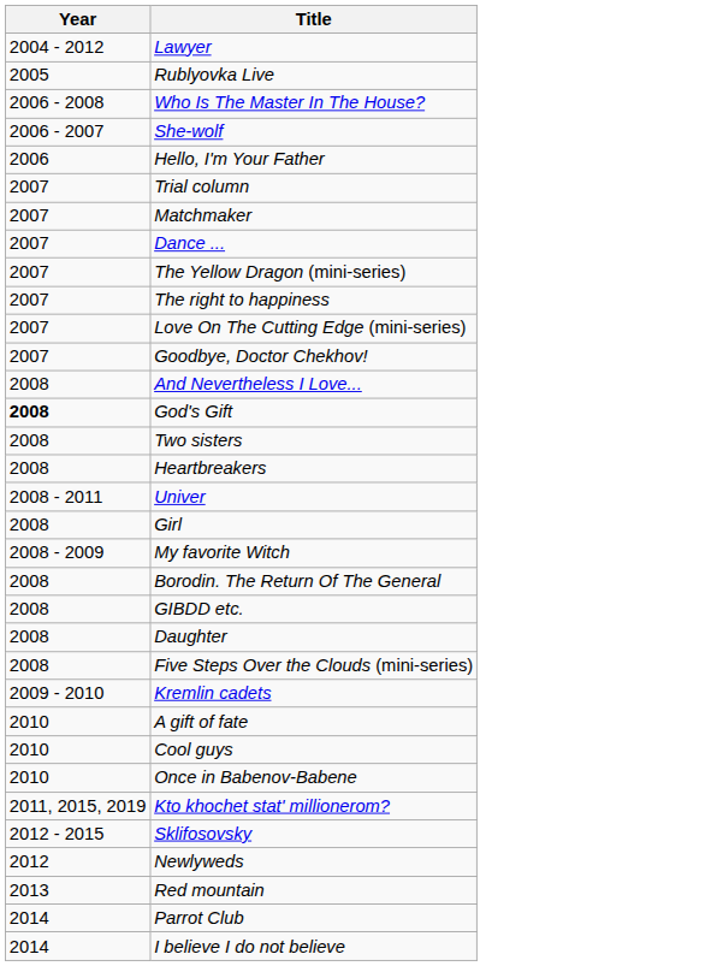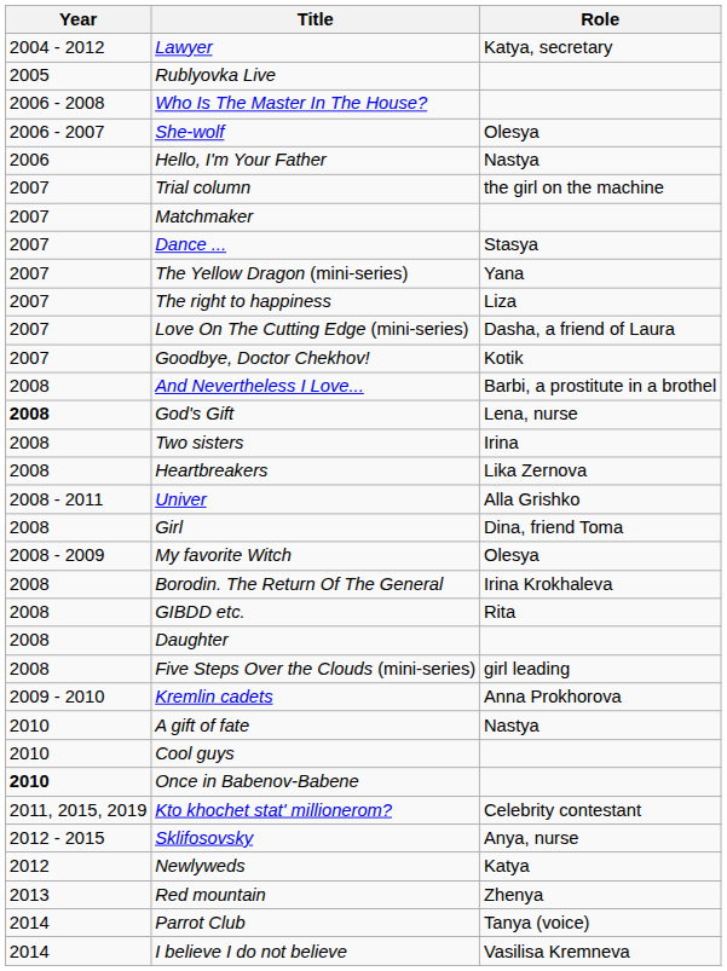 <table class="wikitable sortable">
 <tr>
 <th>Year</th>
 <th>Title</th>
+<th>Role</th>
 </tr>
 <tr>
 <td>2004 - 2012</td>
 <td><em><a href='#'>Lawyer</a></em></td>
+<td>Katya, secretary</td>
 </tr>
 <tr>
 <td>2005</td>
 <td><em>Rublyovka Live</em></td>
+<td></td>
 </tr>
 <tr>
 <td>2006 - 2008</td>
 <td><em><a href='#'>Who Is The Master In The House?</a></em></td>
+<td></td>
 </tr>
 <tr>
 <td>2006 - 2007</td>
 <td><em><a href='#'>She-wolf</a></em></td>
+<td>Olesya</td>
 </tr>
 <tr>
 <td>2006</td>
 <td><em>Hello, I'm Your Father</em></td>
+<td>Nastya</td>
 </tr>
 <tr>
 <td>2007</td>
 <td><em>Trial column</em></td>
+<td>the girl on the machine</td>
 </tr>
 <tr>
 <td>2007</td>
 <td><em>Matchmaker</em></td>
+<td></td>
 </tr>
 <tr>
 <td>2007</td>
 <td><em><a href='#'>Dance ...</a></em></td>
+<td>Stasya</td>
 </tr>
 <tr>
 <td>2007</td>
 <td><em>The Yellow Dragon</em> (mini-series)</td>
+<td>Yana</td>
 </tr>
 <tr>
 <td>2007</td>
 <td><em>The right to happiness</em></td>
+<td>Liza</td>
 </tr>
 <tr>
 <td>2007</td>
 <td><em>Love On The Cutting Edge</em> (mini-series)</td>
+<td>Dasha, a friend of Laura</td>
 </tr>
 <tr>
 <td>2007</td>
 <td><em>Goodbye, Doctor Chekhov!</em></td>
+<td>Kotik</td>
 </tr>
 <tr>
 <td>2008</td>
 <td><em><a href='#'>And Nevertheless I Love...</a></em></td>
+<td>Barbi, a prostitute in a brothel</td>
 </tr>
 <tr>
 <td><strong>2008</strong></td>
 <td><em>God's Gift</em></td>
+<td>Lena, nurse</td>
 </tr>
 <tr>
 <td>2008</td>
 <td><em>Two sisters</em></td>
+<td>Irina</td>
 </tr>
 <tr>
 <td>2008</td>
 <td><em>Heartbreakers</em></td>
+<td>Lika Zernova</td>
 </tr>
 <tr>
 <td>2008 - 2011</td>
 <td><em> <a href='#'>Univer</a></em></td>
+<td>Alla Grishko</td>
 </tr>
 <tr>
 <td>2008</td>
 <td><em>Girl</em></td>
+<td>Dina, friend Toma</td>
 </tr>
 <tr>
 <td>2008 - 2009</td>
 <td><em>My favorite Witch</em></td>
+<td>Olesya</td>
 </tr>
 <tr>
 <td>2008</td>
 <td><em>Borodin. The Return Of The General</em></td>
+<td>Irina Krokhaleva</td>
 </tr>
 <tr>
 <td>2008</td>
 <td><em>GIBDD etc.</em></td>
+<td>Rita</td>
 </tr>
 <tr>
 <td>2008</td>
 <td><em>Daughter</em></td>
+<td></td>
 </tr>
 <tr>
 <td>2008</td>
 <td><em>Five Steps Over the Clouds</em> (mini-series)</td>
+<td>girl leading</td>
 </tr>
 <tr>
 <td>2009 - 2010</td>
 <td><em><a href='#'>Kremlin cadets</a></em></td>
+<td>Anna Prokhorova</td>
 </tr>
 <tr>
 <td>2010</td>
 <td><em>A gift of fate</em></td>
+<td>Nastya</td>
 </tr>
 <tr>
 <td>2010</td>
 <td><em>Cool guys</em></td>
+<td></td>
 </tr>
 <tr>
-<td>2010</td>
+<td><strong>2010</strong></td>
 <td><em>Once in Babenov-Babene</em></td>
+<td></td>
 </tr>
 <tr>
 <td>2011, 2015, 2019</td>
 <td><em><a href='#'>Kto khochet stat' millionerom?</a></em></td>
+<td>Celebrity contestant</td>
 </tr>
 <tr>
 <td>2012 - 2015</td>
 <td><em><a href='#'>Sklifosovsky</a></em></td>
+<td>Anya, nurse</td>
 </tr>
 <tr>
 <td>2012</td>
 <td><em>Newlyweds</em></td>
+<td>Katya</td>
 </tr>
 <tr>
 <td>2013</td>
 <td><em>Red mountain</em></td>
+<td>Zhenya</td>
 </tr>
 <tr>
 <td>2014</td>
 <td><em>Parrot Club</em></td>
+<td>Tanya (voice)</td>
 </tr>
 <tr>
 <td>2014</td>
 <td><em>I believe I do not believe</em></td>
+<td>Vasilisa Kremneva</td>
 </tr>
 </table>
